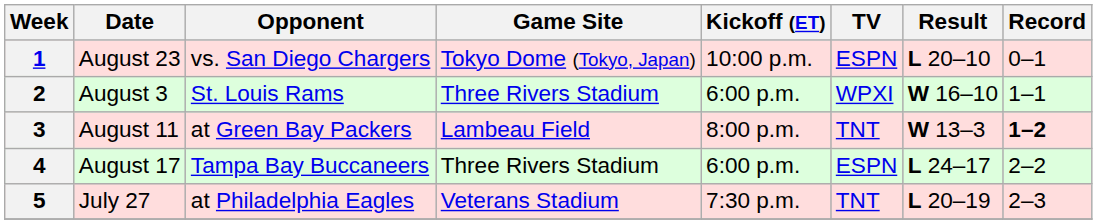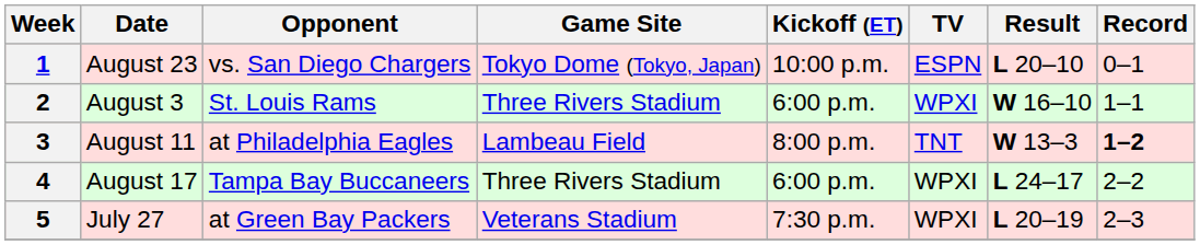 <table class="wikitable">
 <tr>
 <th>Week</th>
 <th>Date</th>
 <th>Opponent</th>
 <th>Game Site</th>
 <th>Kickoff <small>(<a href='#'>ET</a>)</small></th>
 <th>TV</th>
 <th>Result</th>
 <th>Record</th>
 </tr>
 <tr style="background:#ffdddd;">
 <th><a href='#'>1</a></th>
 <td>August 23</td>
 <td>vs. <a href='#'>San Diego Chargers</a></td>
 <td> <a href='#'>Tokyo Dome</a> <small>(<a href='#'>Tokyo, Japan</a>)</small></td>
 <td>10:00 p.m.</td>
 <td><a href='#'>ESPN</a></td>
 <td><strong>L</strong> 20–10</td>
 <td>0–1</td>
 </tr>
 <tr style="background:#ddffdd;">
 <th>2</th>
 <td>August 3</td>
 <td><a href='#'>St. Louis Rams</a></td>
 <td><a href='#'>Three Rivers Stadium</a></td>
 <td>6:00 p.m.</td>
 <td><a href='#'>WPXI</a></td>
 <td><strong>W</strong> 16–10</td>
 <td>1–1</td>
 </tr>
 <tr style="background: #ffdddd;">
 <th>3</th>
 <td>August 11</td>
-<td>at <a href='#'>Green Bay Packers</a></td>
+<td>at <a href='#'>Philadelphia Eagles</a></td>
 <td><a href='#'>Lambeau Field</a></td>
 <td>8:00 p.m.</td>
 <td><a href='#'>TNT</a></td>
 <td><strong>W</strong> 13–3</td>
 <td><strong>1–2</strong></td>
 </tr>
 <tr style="background: #ddffdd;">
 <th>4</th>
 <td>August 17</td>
 <td><a href='#'>Tampa Bay Buccaneers</a></td>
 <td>Three Rivers Stadium</td>
 <td>6:00 p.m.</td>
-<td><a href='#'>ESPN</a></td>
+<td>WPXI</td>
 <td><strong>L</strong> 24–17</td>
 <td>2–2</td>
 </tr>
 <tr style="background: #ffdddd;">
 <th>5</th>
 <td>July 27</td>
-<td>at <a href='#'>Philadelphia Eagles</a></td>
+<td>at <a href='#'>Green Bay Packers</a></td>
 <td><a href='#'>Veterans Stadium</a></td>
 <td>7:30 p.m.</td>
-<td><a href='#'>TNT</a></td>
+<td>WPXI</td>
 <td><strong>L</strong> 20–19</td>
 <td>2–3</td>
 </tr>
 <tr style="background: #ddffdd;">
 </tr>
 </table>
